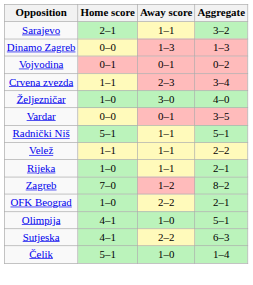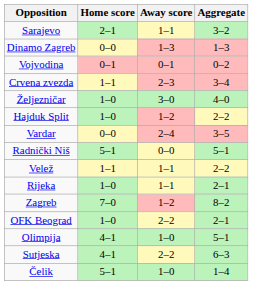 <table class="wikitable" style="text-align: center;">
 <tr>
 <th>Opposition</th>
 <th>Home score</th>
 <th>Away score</th>
 <th>Aggregate</th>
 </tr>
 <tr>
 <td><a href='#'>Sarajevo</a></td>
 <td style="background:#bbf3bb;">2–1</td>
 <td style="background:#fffabb;">1–1</td>
 <td style="background:#bbf3bb;">3–2</td>
 </tr>
 <tr>
 <td><a href='#'>Dinamo Zagreb</a></td>
 <td style="background:#fffabb;">0–0</td>
 <td style="background:#fbb;">1–3</td>
 <td style="background:#fbb;">1–3</td>
 </tr>
 <tr>
 <td><a href='#'>Vojvodina</a></td>
 <td style="background:#fbb;">0–1</td>
 <td style="background:#fbb;">0–1</td>
 <td style="background:#fbb;">0–2</td>
 </tr>
 <tr>
 <td><a href='#'>Crvena zvezda</a></td>
 <td style="background:#fffabb;">1–1</td>
 <td style="background:#fbb;">2–3</td>
 <td style="background:#fbb;">3–4</td>
 </tr>
 <tr>
 <td><a href='#'>Željezničar</a></td>
 <td style="background:#bbf3bb;">1–0</td>
 <td style="background:#bbf3bb;">3–0</td>
 <td style="background:#bbf3bb;">4–0</td>
 </tr>
 <tr>
+<td><a href='#'>Hajduk Split</a></td>
+<td style="background:#bbf3bb;">1–0</td>
+<td style="background:#fbb;">1–2</td>
+<td style="background:#fffabb;">2–2</td>
+</tr>
+<tr>
 <td><a href='#'>Vardar</a></td>
 <td style="background:#fffabb;">0–0</td>
-<td style="background:#fbb;">0–1</td>
+<td style="background:#fbb;">2–4</td>
 <td style="background:#fbb;">3–5</td>
 </tr>
 <tr>
 <td><a href='#'>Radnički Niš</a></td>
 <td style="background:#bbf3bb;">5–1</td>
-<td style="background:#fffabb;">1–1</td>
+<td style="background:#fffabb;">0–0</td>
 <td style="background:#bbf3bb;">5–1</td>
 </tr>
 <tr>
 <td><a href='#'>Velež</a></td>
 <td style="background:#fffabb;">1–1</td>
 <td style="background:#fffabb;">1–1</td>
 <td style="background:#fffabb;">2–2</td>
 </tr>
 <tr>
 <td><a href='#'>Rijeka</a></td>
 <td style="background:#bbf3bb;">1–0</td>
 <td style="background:#fffabb;">1–1</td>
 <td style="background:#bbf3bb;">2–1</td>
 </tr>
 <tr>
 <td><a href='#'>Zagreb</a></td>
 <td style="background:#bbf3bb;">7–0</td>
 <td style="background:#fbb;">1–2</td>
 <td style="background:#bbf3bb;">8–2</td>
 </tr>
 <tr>
 <td><a href='#'>OFK Beograd</a></td>
 <td style="background:#bbf3bb;">1–0</td>
 <td style="background:#fffabb;">2–2</td>
 <td style="background:#bbf3bb;">2–1</td>
 </tr>
 <tr>
 <td><a href='#'>Olimpija</a></td>
 <td style="background:#bbf3bb;">4–1</td>
 <td style="background:#bbf3bb;">1–0</td>
 <td style="background:#bbf3bb;">5–1</td>
 </tr>
 <tr>
 <td><a href='#'>Sutjeska</a></td>
 <td style="background:#bbf3bb;">4–1</td>
 <td style="background:#fffabb;">2–2</td>
 <td style="background:#bbf3bb;">6–3</td>
 </tr>
 <tr>
 <td><a href='#'>Čelik</a></td>
 <td style="background:#bbf3bb;">5–1</td>
 <td style="background:#bbf3bb;">1–0</td>
 <td style="background:#bbf3bb;">1–4</td>
 </tr>
 </table>
